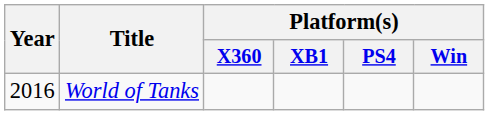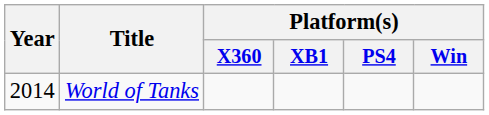 <table class="wikitable">
 <tr>
 <th rowspan="2">Year</th>
 <th rowspan="2">Title</th>
 <th colspan="4">Platform(s)</th>
 </tr>
 <tr>
 <th style="width:3em; font-size:90%"><a href='#'>X360</a></th>
 <th style="width:3em; font-size:90%"><a href='#'>XB1</a></th>
 <th style="width:3em; font-size:90%"><a href='#'>PS4</a></th>
 <th style="width:3em; font-size:90%"><a href='#'>Win</a></th>
 </tr>
 <tr>
-<td>2016</td>
+<td>2014</td>
 <td><em><a href='#'>World of Tanks</a></em></td>
 <td></td>
 <td></td>
 <td></td>
 <td></td>
 </tr>
 </table>
